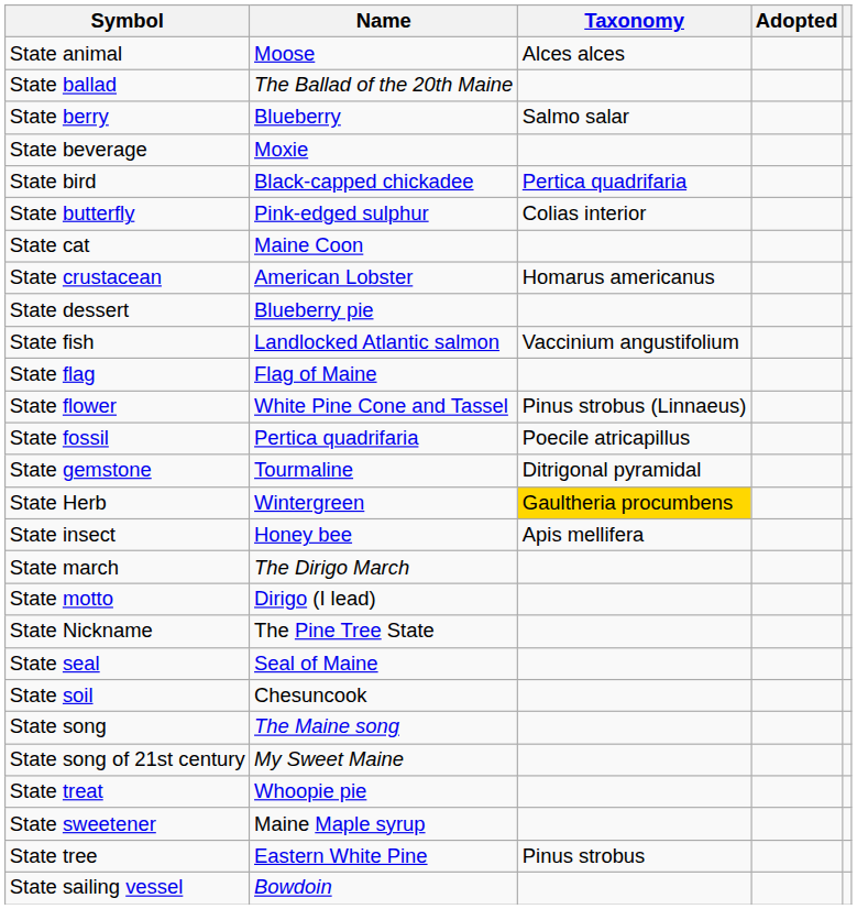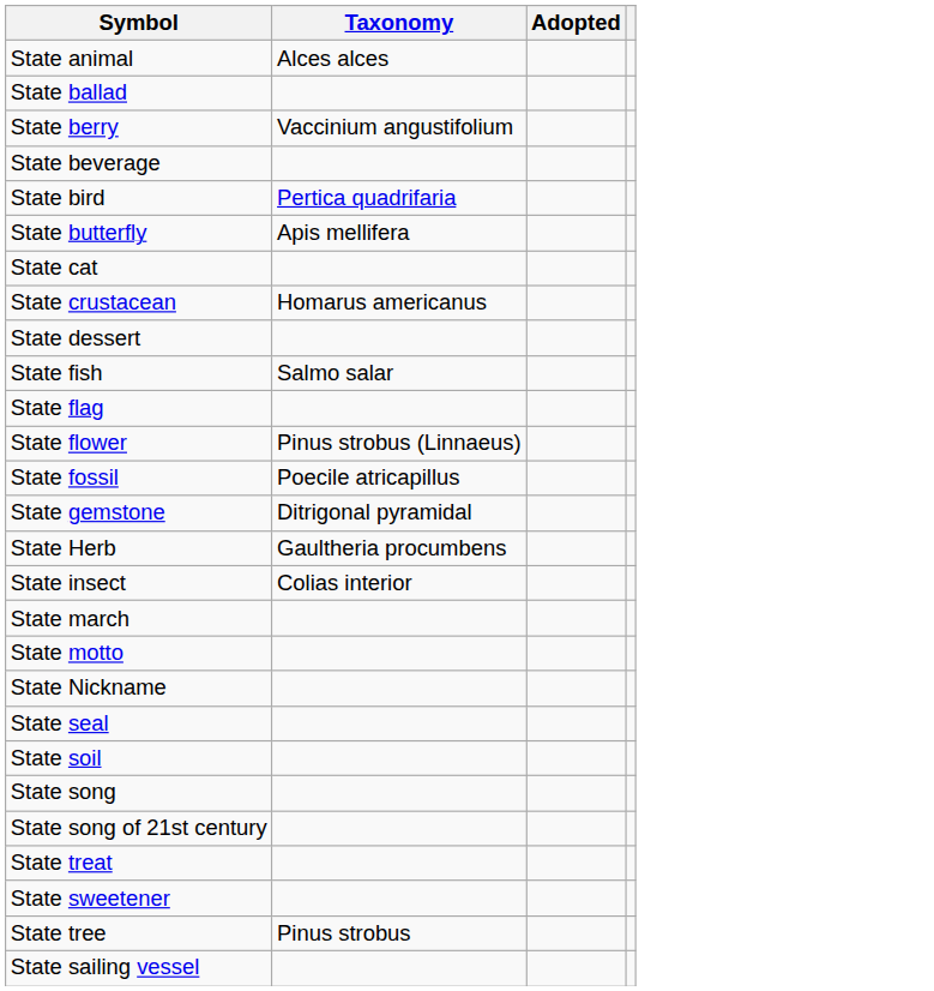 <table class="wikitable sortable">
 <tr>
 <th scope="col">Symbol</th>
-<th scope="col" class=unsortable>Name</th>
 <th scope="col" class=unsortable><a href='#'>Taxonomy</a></th>
 <th scope="col">Adopted</th>
 <th scope="col" class=unsortable></th>
 </tr>
 <tr>
 <td scope="row">State animal</td>
-<td><a href='#'>Moose</a></td>
 <td>Alces alces</td>
 <td></td>
 <td></td>
 </tr>
 <tr>
 <td scope="row">State <a href='#'>ballad</a></td>
-<td><em>The Ballad of the 20th Maine</em></td>
 <td></td>
 <td></td>
 <td></td>
 </tr>
 <tr>
 <td scope="row">State <a href='#'>berry</a></td>
-<td><a href='#'>Blueberry</a></td>
-<td>Salmo salar</td>
+<td>Vaccinium angustifolium</td>
 <td></td>
 <td></td>
 </tr>
 <tr>
 <td scope="row">State beverage</td>
-<td><a href='#'>Moxie</a></td>
 <td></td>
 <td></td>
 <td></td>
 </tr>
 <tr>
 <td scope="row">State bird</td>
-<td><a href='#'>Black-capped chickadee</a></td>
 <td><a href='#'>Pertica quadrifaria</a></td>
 <td></td>
 <td></td>
 </tr>
 <tr>
 <td scope="row">State <a href='#'>butterfly</a></td>
-<td><a href='#'>Pink-edged sulphur</a></td>
-<td>Colias interior</td>
+<td>Apis mellifera</td>
 <td></td>
 <td></td>
 </tr>
 <tr>
 <td scope="row">State cat</td>
-<td><a href='#'>Maine Coon</a></td>
 <td></td>
 <td></td>
 <td></td>
 </tr>
 <tr>
 <td scope="row">State <a href='#'>crustacean</a></td>
-<td><a href='#'>American Lobster</a></td>
 <td>Homarus americanus</td>
 <td></td>
 <td></td>
 </tr>
 <tr>
 <td scope="row">State dessert</td>
-<td><a href='#'>Blueberry pie</a></td>
 <td></td>
 <td></td>
 <td></td>
 </tr>
 <tr>
 <td scope="row">State fish</td>
-<td><a href='#'>Landlocked Atlantic salmon</a></td>
-<td>Vaccinium angustifolium</td>
+<td>Salmo salar</td>
 <td></td>
 <td></td>
 </tr>
 <tr>
 <td scope="row">State <a href='#'>flag</a></td>
-<td><a href='#'>Flag of Maine</a></td>
 <td></td>
 <td></td>
 <td></td>
 </tr>
 <tr>
 <td scope="row">State <a href='#'>flower</a></td>
-<td><a href='#'>White Pine Cone and Tassel</a></td>
 <td>Pinus strobus (Linnaeus)</td>
 <td></td>
 <td></td>
 </tr>
 <tr>
 <td scope="row">State <a href='#'>fossil</a></td>
-<td><a href='#'>Pertica quadrifaria</a></td>
 <td>Poecile atricapillus</td>
 <td></td>
 <td></td>
 </tr>
 <tr>
 <td scope="row">State <a href='#'>gemstone</a></td>
-<td><a href='#'>Tourmaline</a></td>
 <td>Ditrigonal pyramidal</td>
 <td></td>
 <td></td>
 </tr>
 <tr>
 <td scope="row">State Herb</td>
-<td><a href='#'>Wintergreen</a></td>
-<td style="background: gold;">Gaultheria procumbens</td>
+<td>Gaultheria procumbens</td>
 <td></td>
 <td></td>
 </tr>
 <tr>
 <td scope="row">State insect</td>
-<td><a href='#'>Honey bee</a></td>
-<td>Apis mellifera</td>
+<td>Colias interior</td>
 <td></td>
 <td></td>
 </tr>
 <tr>
 <td scope="row">State march</td>
-<td><em>The Dirigo March</em></td>
 <td></td>
 <td></td>
 <td></td>
 </tr>
 <tr>
 <td scope="row">State <a href='#'>motto</a></td>
-<td><a href='#'>Dirigo</a> (I lead)</td>
 <td></td>
 <td></td>
 <td></td>
 </tr>
 <tr>
 <td scope="row">State Nickname</td>
-<td>The <a href='#'>Pine Tree</a> State</td>
 <td></td>
 <td></td>
 <td></td>
 </tr>
 <tr>
 <td scope="row">State <a href='#'>seal</a></td>
-<td><a href='#'>Seal of Maine</a></td>
 <td></td>
 <td></td>
 <td></td>
 </tr>
 <tr>
 <td scope="row">State <a href='#'>soil</a></td>
-<td>Chesuncook</td>
 <td></td>
 <td></td>
 <td></td>
 </tr>
 <tr>
 <td scope="row">State song</td>
-<td><a href='#'><em>The Maine song</em></a></td>
 <td></td>
 <td></td>
 <td></td>
 </tr>
 <tr>
 <td scope="row">State song of 21st century</td>
-<td><em>My Sweet Maine</em></td>
 <td></td>
 <td></td>
 <td></td>
 </tr>
 <tr>
 <td scope="row">State <a href='#'>treat</a></td>
-<td><a href='#'>Whoopie pie</a></td>
 <td></td>
 <td></td>
 <td></td>
 </tr>
 <tr>
 <td scope="row">State <a href='#'>sweetener</a></td>
-<td>Maine <a href='#'>Maple syrup</a></td>
 <td></td>
 <td></td>
 <td></td>
 </tr>
 <tr>
 <td scope="row">State tree</td>
-<td><a href='#'>Eastern White Pine</a></td>
 <td>Pinus strobus</td>
 <td></td>
 <td></td>
 </tr>
 <tr>
 <td scope="row">State sailing <a href='#'>vessel</a></td>
-<td><a href='#'><em>Bowdoin</em></a></td>
 <td></td>
 <td></td>
 <td></td>
 </tr>
 </table>
